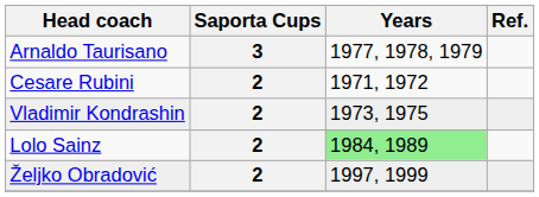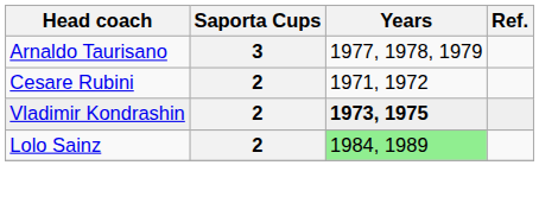 <table class="wikitable">
 <tr>
 <th align="center">Head coach</th>
 <th>Saporta Cups</th>
 <th>Years</th>
 <th>Ref.</th>
 </tr>
 <tr>
 <td align="left"> <a href='#'>Arnaldo Taurisano</a></td>
 <th align="center">3</th>
 <td>1977, 1978, 1979</td>
 <td></td>
 </tr>
 <tr>
 <td align="left"> <a href='#'>Cesare Rubini</a></td>
 <th align="center">2</th>
 <td>1971, 1972</td>
 <td></td>
 </tr>
 <tr bgcolor="#EFEFEF">
 <td align="left"> <a href='#'>Vladimir Kondrashin</a></td>
 <th align="center">2</th>
-<td>1973, 1975</td>
+<td><strong>1973, 1975</strong></td>
 <td></td>
 </tr>
 <tr>
 <td align="left"> <a href='#'>Lolo Sainz</a></td>
 <th align="center">2</th>
 <td style="background: lightgreen;">1984, 1989</td>
 <td></td>
 </tr>
-<tr bgcolor="#EFEFEF">
-<td align="left"> <a href='#'>Željko Obradović</a></td>
-<th align="center">2</th>
-<td>1997, 1999</td>
-<td></td>
-</tr>
 <tr>
 </tr>
 </table>
